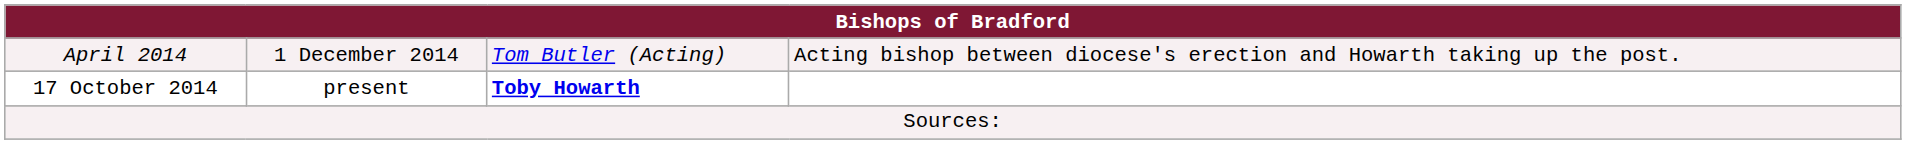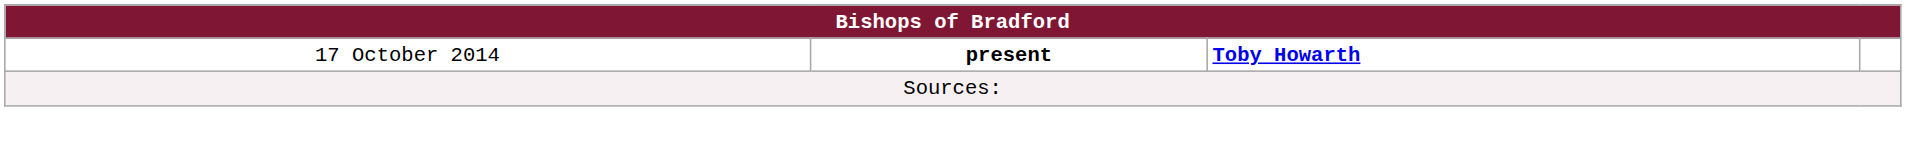 <table class="wikitable" style="width:95%;" border="1" cellpadding="2">
 <tr>
 <th colspan="4" style="background-color: #7F1734; color: white;">Bishops of Bradford</th>
 </tr>
-<tr valign="top" style="background-color: #F7F0F2;">
-<td style="text-align: center;"><em>April 2014</em></td>
-<td style="text-align: center;">1 December 2014</td>
-<td> <em><a href='#'>Tom Butler</a> (Acting)</em></td>
-<td>Acting bishop between diocese's erection and Howarth taking up the post.</td>
-</tr>
 <tr valign="top" style="background-color: white;">
 <td style="text-align: center;">17 October 2014</td>
-<td style="text-align: center;">present</td>
+<td style="text-align: center;"><strong>present</strong></td>
 <td> <strong><a href='#'>Toby Howarth</a></strong></td>
 <td></td>
 </tr>
 <tr valign="top" style="background-color: #F7F0F2;">
 <td colspan="4" style="text-align: center;">Sources:</td>
 </tr>
 </table>
